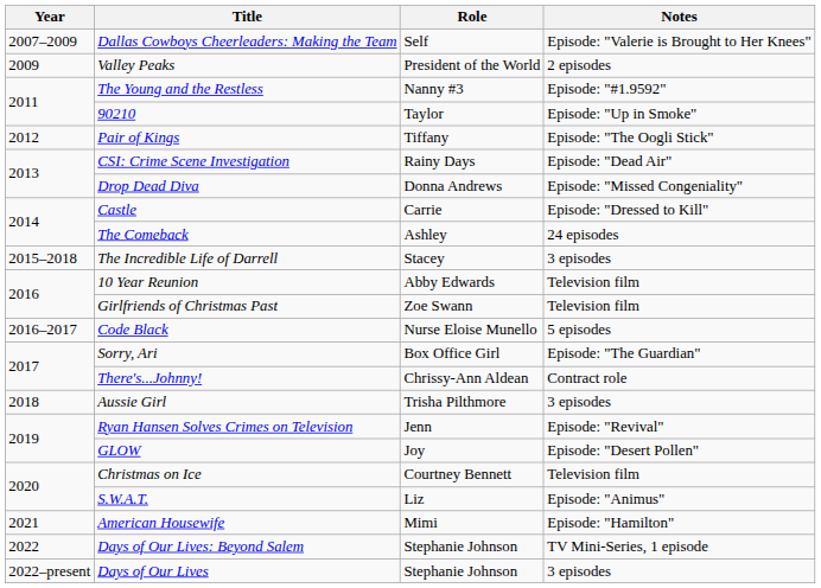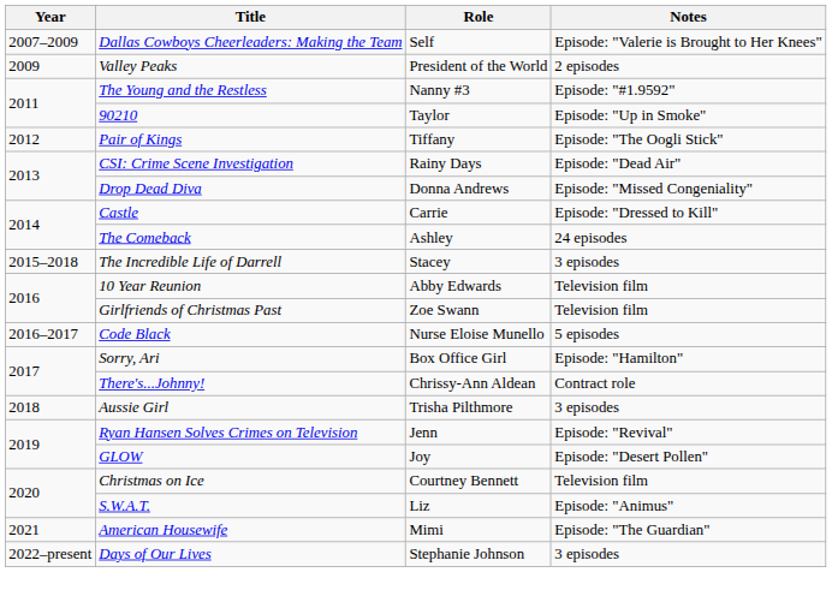 <table class="wikitable">
 <tr>
 <th>Year</th>
 <th>Title</th>
 <th>Role</th>
 <th>Notes</th>
 </tr>
 <tr>
 <td>2007–2009</td>
 <td><em><a href='#'>Dallas Cowboys Cheerleaders: Making the Team</a></em></td>
 <td>Self</td>
 <td>Episode: "Valerie is Brought to Her Knees"</td>
 </tr>
 <tr>
 <td>2009</td>
 <td><em>Valley Peaks</em></td>
 <td>President of the World</td>
 <td>2 episodes</td>
 </tr>
 <tr>
 <td rowspan="2">2011</td>
 <td><em><a href='#'>The Young and the Restless</a></em></td>
 <td>Nanny #3</td>
 <td>Episode: "#1.9592"</td>
 </tr>
 <tr>
 <td><a href='#'><em>90210</em></a></td>
 <td>Taylor</td>
 <td>Episode: "Up in Smoke"</td>
 </tr>
 <tr>
 <td>2012</td>
 <td><em><a href='#'>Pair of Kings</a></em></td>
 <td>Tiffany</td>
 <td>Episode: "The Oogli Stick"</td>
 </tr>
 <tr>
 <td rowspan="2">2013</td>
 <td><em><a href='#'>CSI: Crime Scene Investigation</a></em></td>
 <td>Rainy Days</td>
 <td>Episode: "Dead Air"</td>
 </tr>
 <tr>
 <td><em><a href='#'>Drop Dead Diva</a></em></td>
 <td>Donna Andrews</td>
 <td>Episode: "Missed Congeniality"</td>
 </tr>
 <tr>
 <td rowspan="2">2014</td>
 <td><a href='#'><em>Castle</em></a></td>
 <td>Carrie</td>
 <td>Episode: "Dressed to Kill"</td>
 </tr>
 <tr>
 <td><a href='#'><em>The Comeback</em></a></td>
 <td>Ashley</td>
 <td>24 episodes</td>
 </tr>
 <tr>
 <td>2015–2018</td>
 <td><em>The Incredible Life of Darrell</em></td>
 <td>Stacey</td>
 <td>3 episodes</td>
 </tr>
 <tr>
 <td rowspan="2">2016</td>
 <td><em>10 Year Reunion</em></td>
 <td>Abby Edwards</td>
 <td>Television film</td>
 </tr>
 <tr>
 <td><em>Girlfriends of Christmas Past</em></td>
 <td>Zoe Swann</td>
 <td>Television film</td>
 </tr>
 <tr>
 <td>2016–2017</td>
 <td><a href='#'><em>Code Black</em></a></td>
 <td>Nurse Eloise Munello</td>
 <td>5 episodes</td>
 </tr>
 <tr>
 <td rowspan="2">2017</td>
 <td><em>Sorry, Ari</em></td>
 <td>Box Office Girl</td>
-<td>Episode: "The Guardian"</td>
+<td>Episode: "Hamilton"</td>
 </tr>
 <tr>
 <td><em><a href='#'>There's...Johnny!</a></em></td>
 <td>Chrissy-Ann Aldean</td>
 <td>Contract role</td>
 </tr>
 <tr>
 <td>2018</td>
 <td><em>Aussie Girl</em></td>
 <td>Trisha Pilthmore</td>
 <td>3 episodes</td>
 </tr>
 <tr>
 <td rowspan="2">2019</td>
 <td><em><a href='#'>Ryan Hansen Solves Crimes on Television</a></em></td>
 <td>Jenn</td>
 <td>Episode: "Revival"</td>
 </tr>
 <tr>
 <td><a href='#'><em>GLOW</em></a></td>
 <td>Joy</td>
 <td>Episode: "Desert Pollen"</td>
 </tr>
 <tr>
 <td rowspan="2">2020</td>
 <td><em>Christmas on Ice</em></td>
 <td>Courtney Bennett</td>
 <td>Television film</td>
 </tr>
 <tr>
 <td><a href='#'><em>S.W.A.T.</em></a></td>
 <td>Liz</td>
 <td>Episode: "Animus"</td>
 </tr>
 <tr>
 <td>2021</td>
 <td><em><a href='#'>American Housewife</a></em></td>
 <td>Mimi</td>
-<td>Episode: "Hamilton"</td>
-</tr>
-<tr>
-<td>2022</td>
-<td><em><a href='#'>Days of Our Lives: Beyond Salem</a></em></td>
-<td>Stephanie Johnson</td>
-<td>TV Mini-Series, 1 episode</td>
+<td>Episode: "The Guardian"</td>
 </tr>
 <tr>
 <td>2022–present</td>
 <td><em><a href='#'>Days of Our Lives</a></em></td>
 <td>Stephanie Johnson</td>
 <td>3 episodes</td>
 </tr>
 </table>
